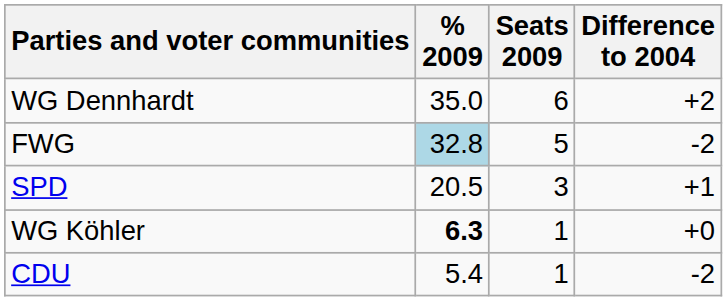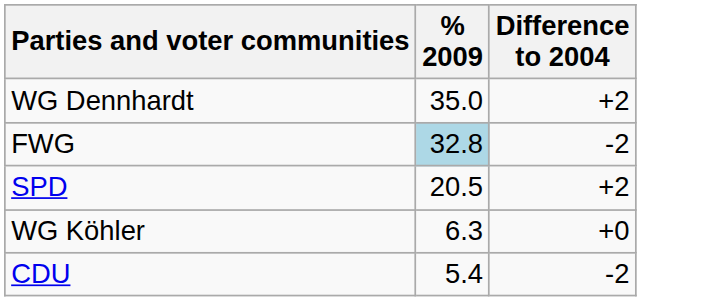 <table class="wikitable">
 <tr --  class="hintergrundfarbe5">
 <th><strong>Parties and voter communities</strong></th>
 <th align="center"><strong>%<br>2009</strong></th>
-<th align="center"><strong>Seats<br>2009</strong></th>
 <th align="center">Difference<br>to 2004</th>
 </tr>
 <tr --->
 <td>WG Dennhardt</td>
 <td align="right">35.0</td>
-<td align="right">6</td>
 <td align="right">+2</td>
 </tr>
 <tr --->
 <td>FWG</td>
 <td align="right" style="background: lightblue;">32.8</td>
-<td align="right">5</td>
 <td align="right">-2</td>
 </tr>
 <tr --->
 <td><a href='#'>SPD</a></td>
 <td align="right">20.5</td>
-<td align="right">3</td>
-<td align="right">+1</td>
+<td align="right">+2</td>
 </tr>
 <tr --->
 <td>WG Köhler</td>
-<td align="right"><strong>6.3</strong></td>
-<td align="right">1</td>
+<td align="right">6.3</td>
 <td align="right">+0</td>
 </tr>
 <tr --->
 <td><a href='#'>CDU</a></td>
 <td align="right">5.4</td>
-<td align="right">1</td>
 <td align="right">-2</td>
 </tr>
 </table>
